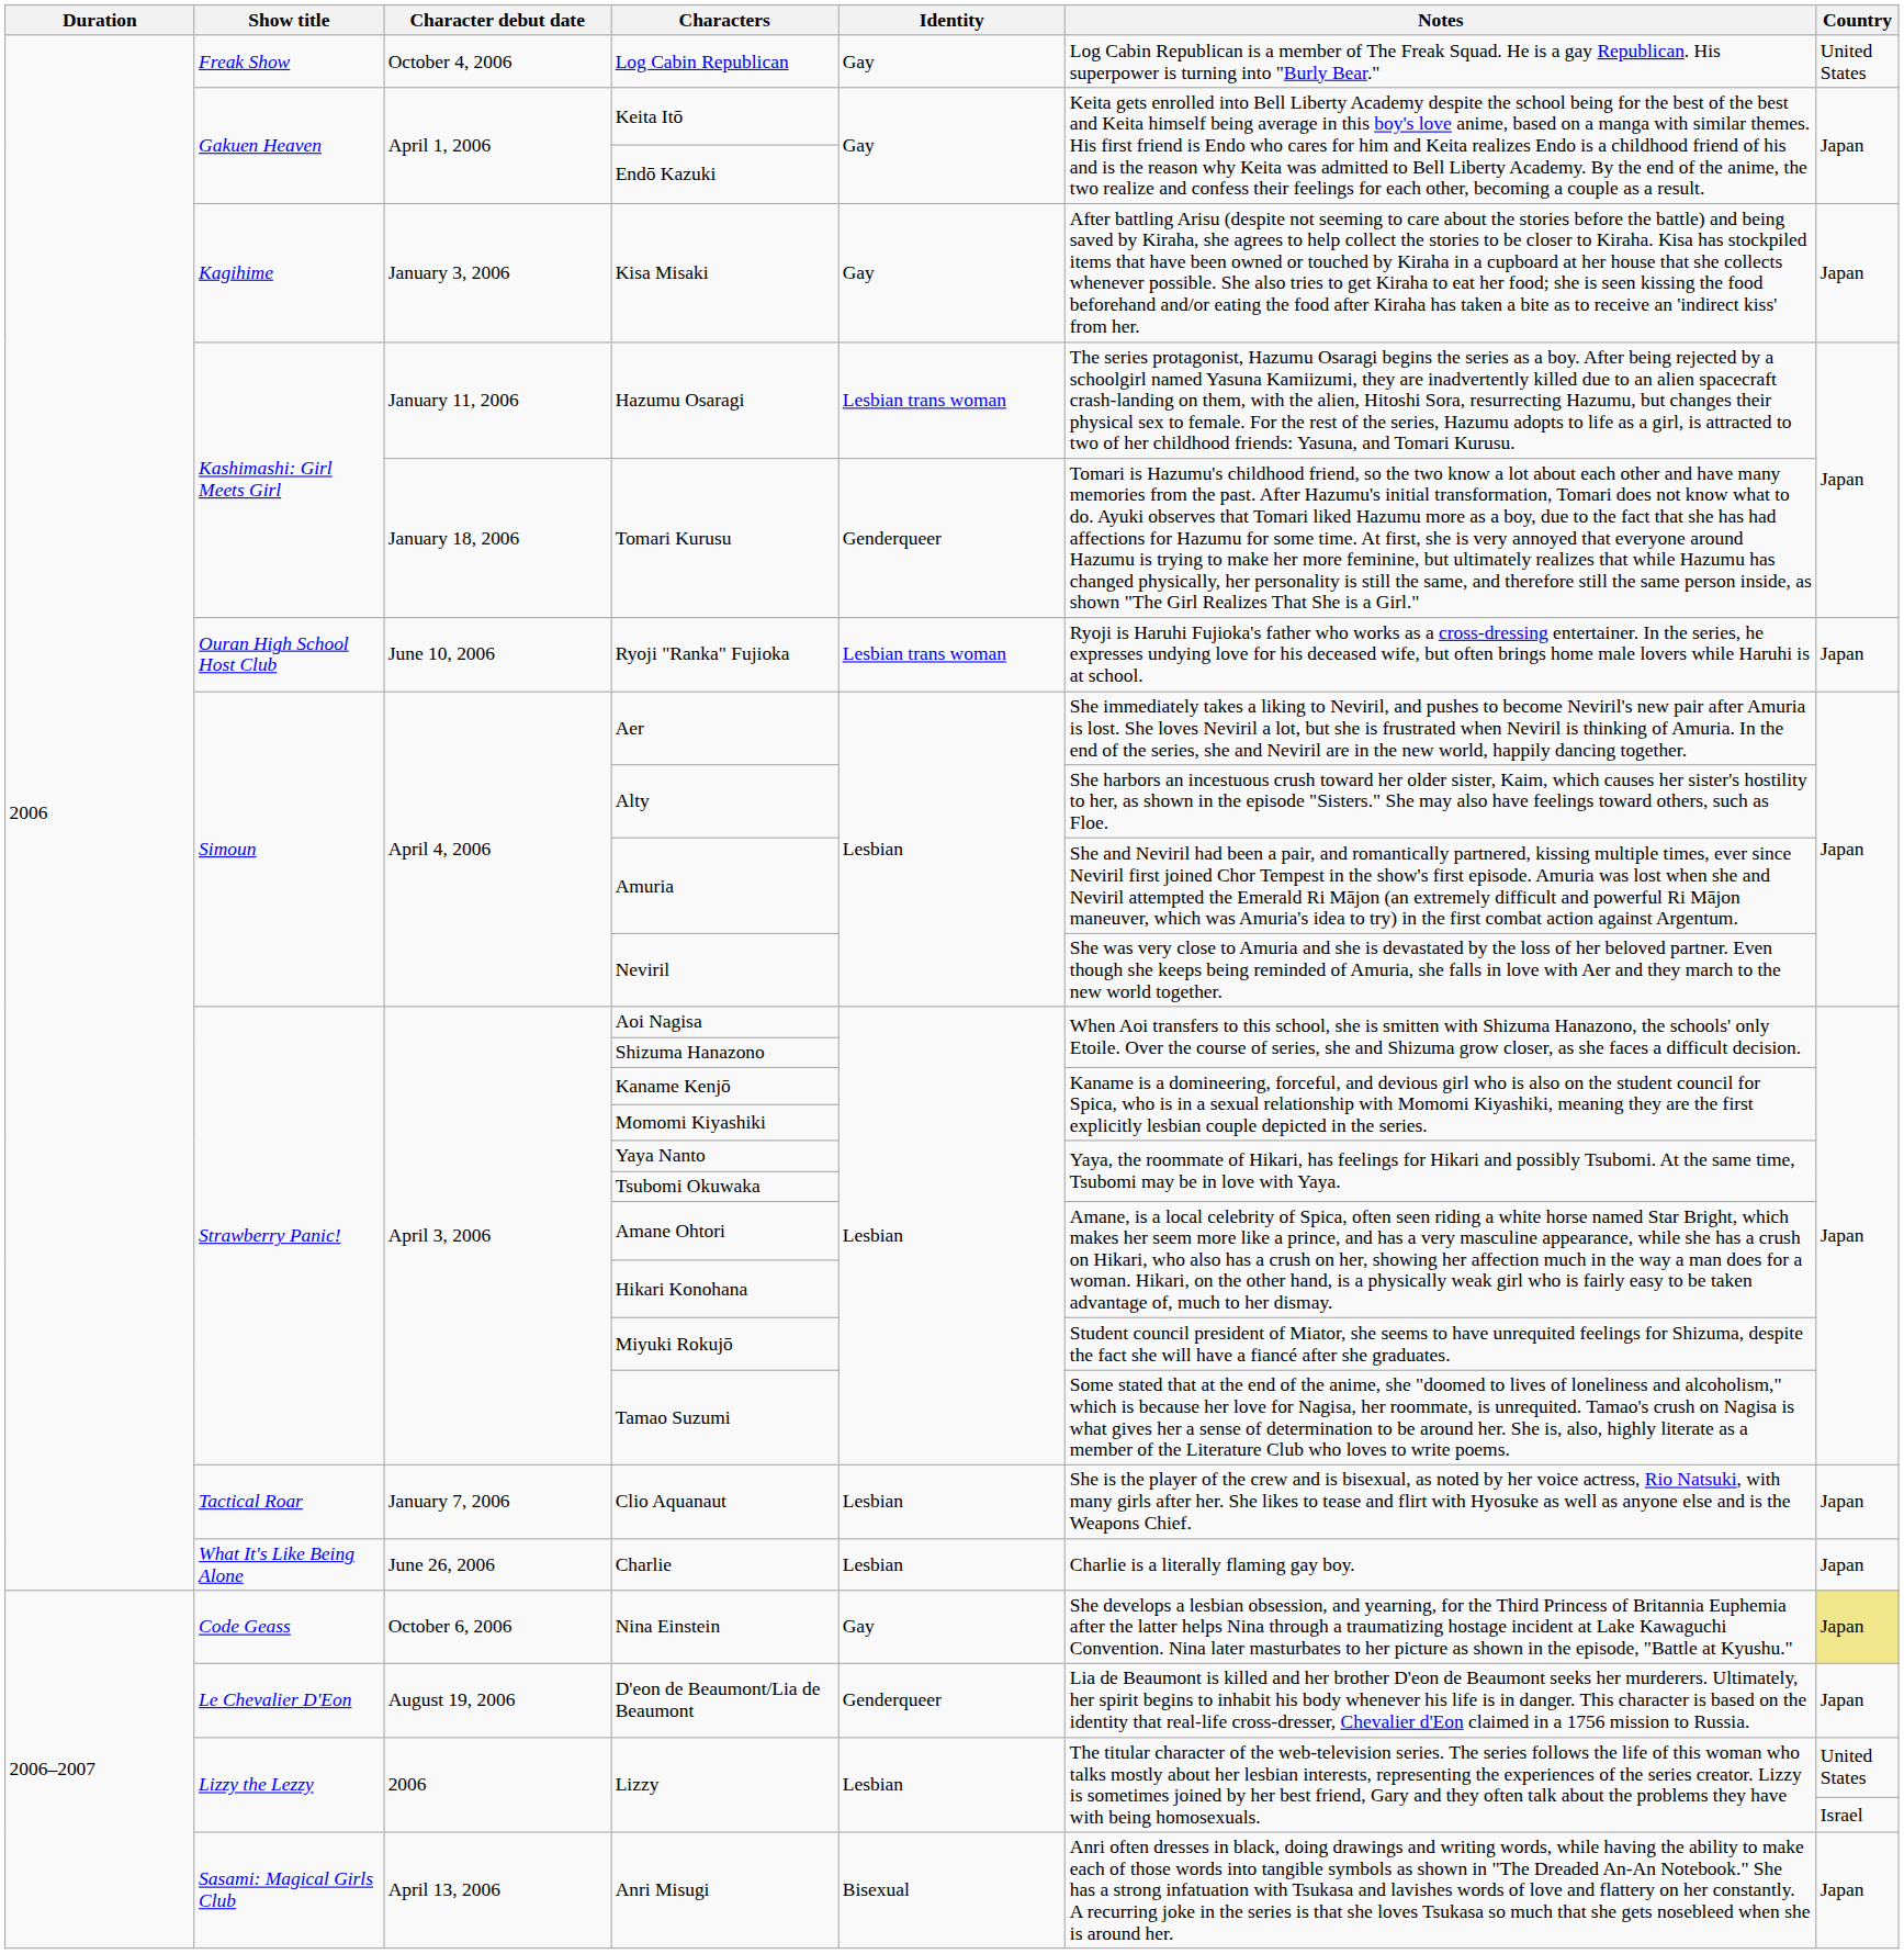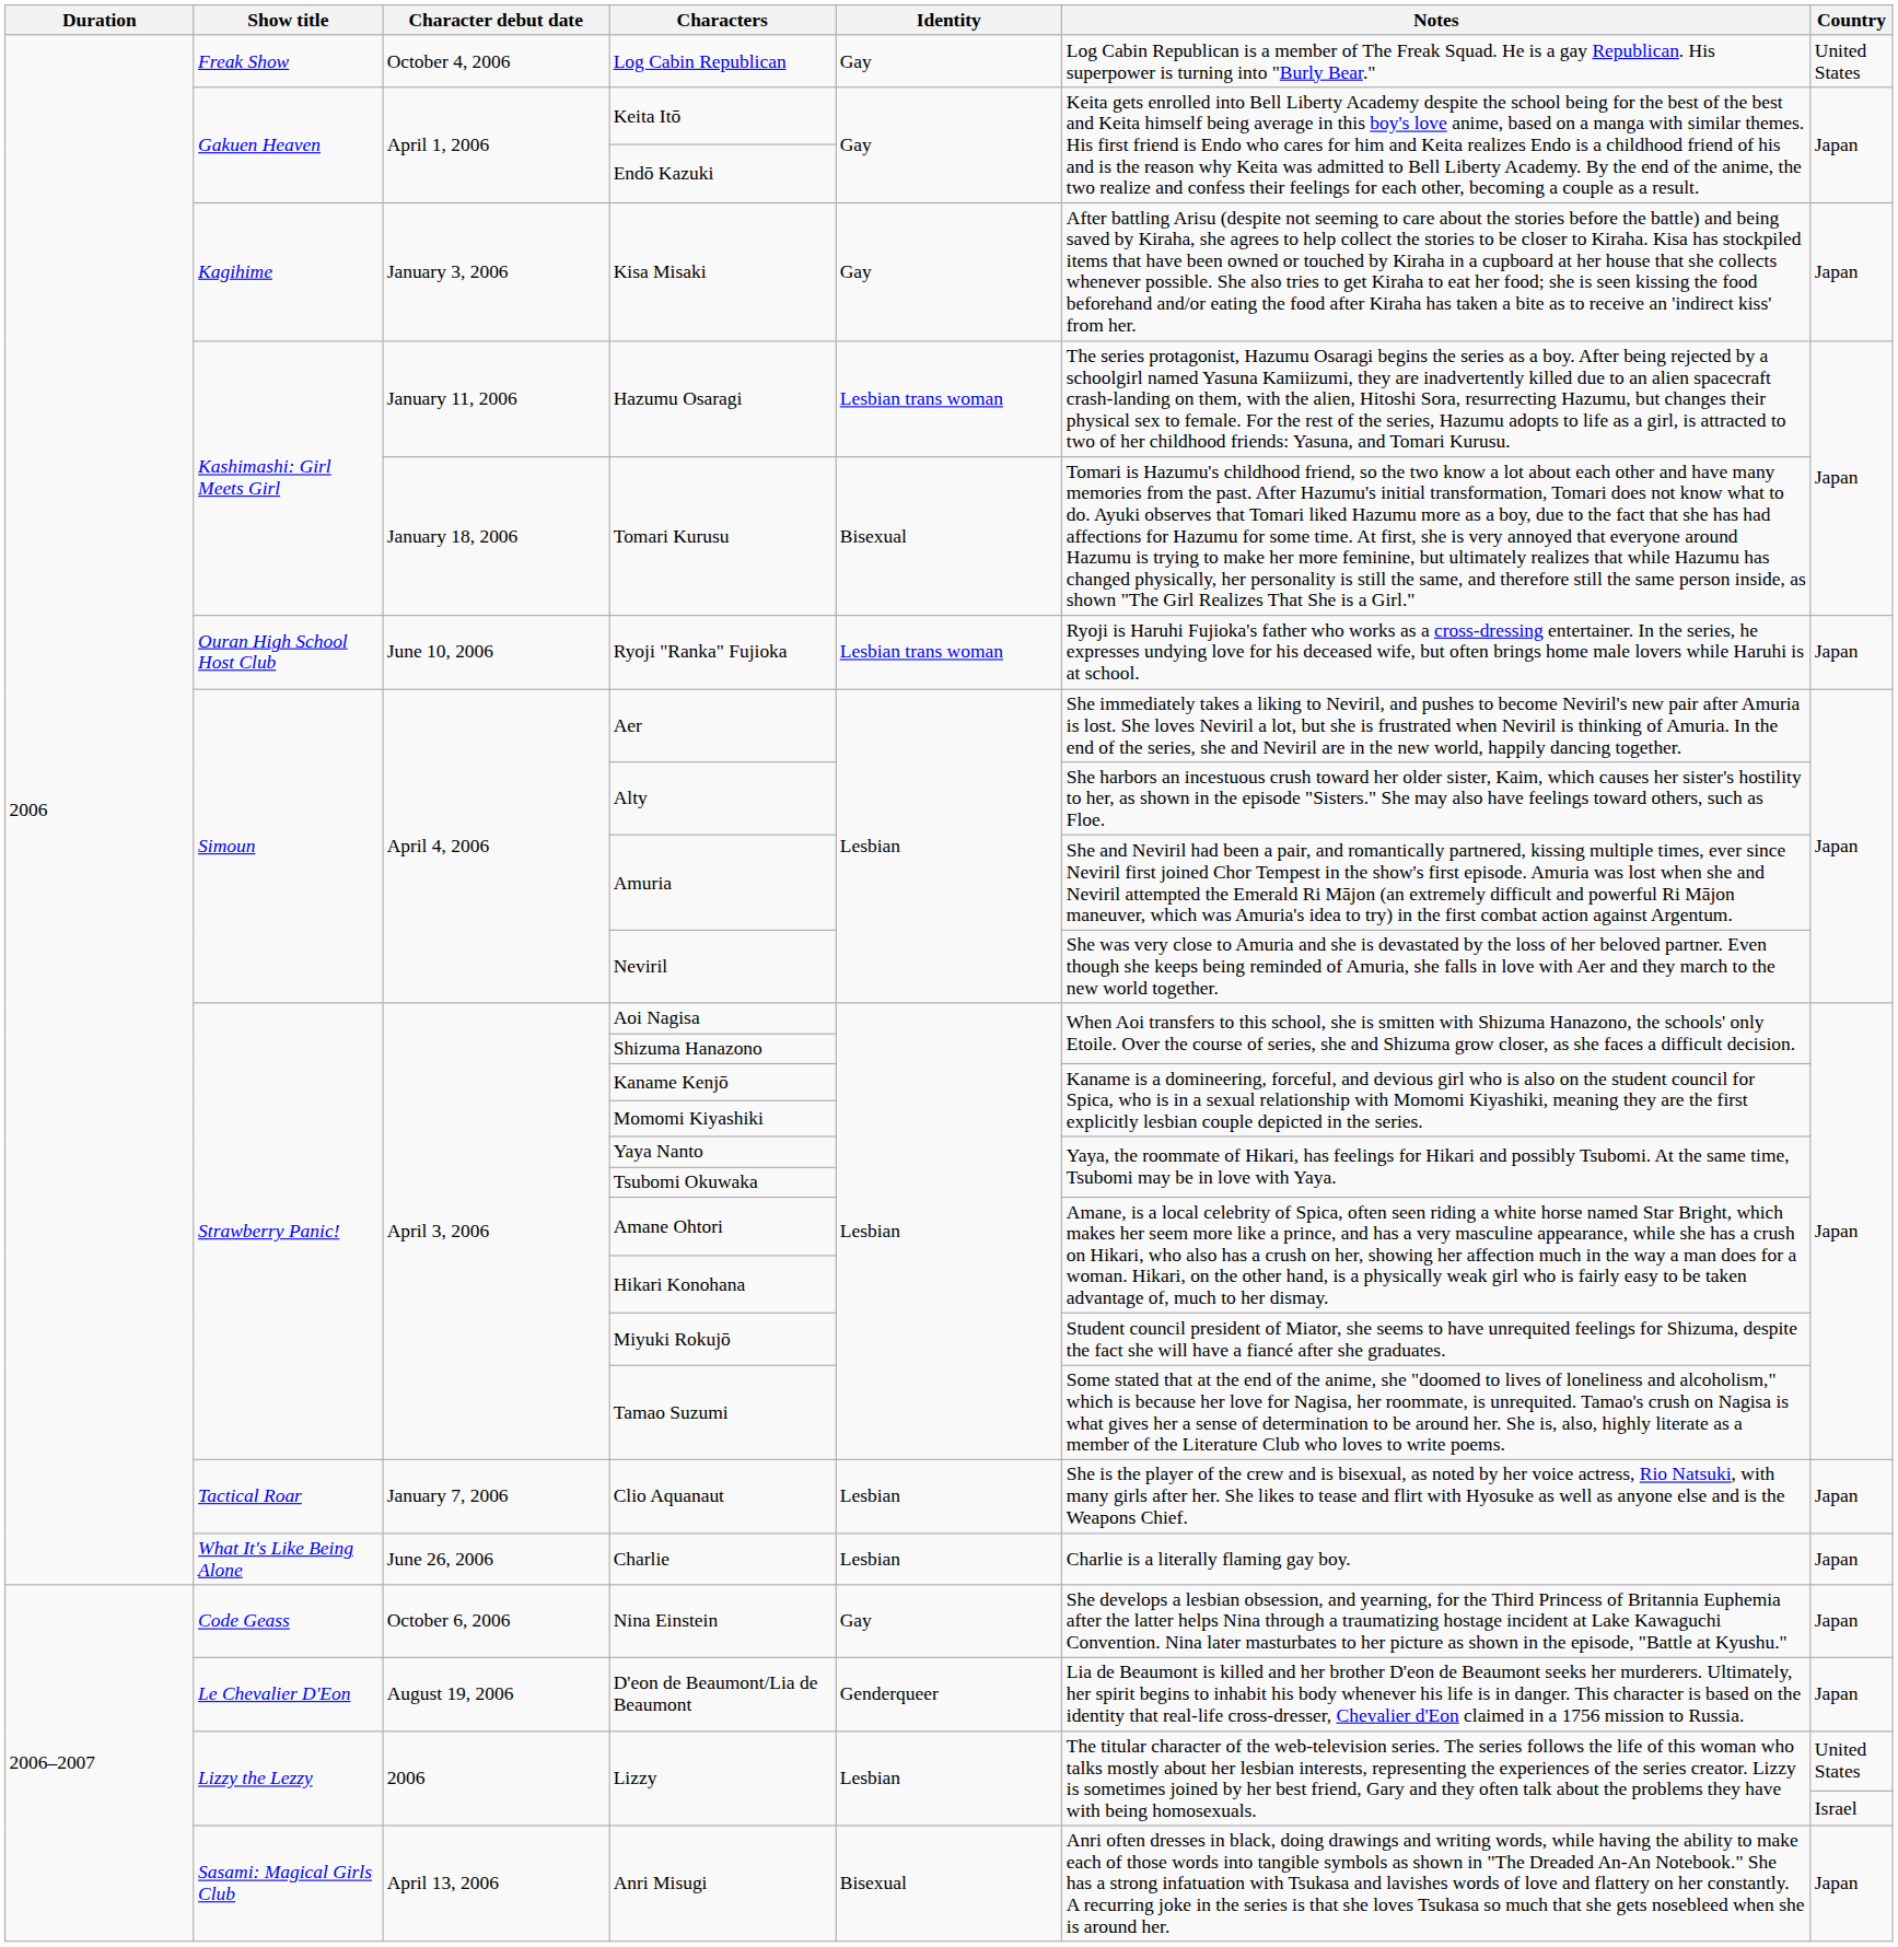 <table class="wikitable sortable" style="width: 100%">
 <tr>
 <th scope="col" style="width:10%;">Duration</th>
 <th scope="col" style="width:10%;">Show title</th>
 <th scope="col" style="width:12%;">Character debut date</th>
 <th scope="col" style="width:12%;">Characters</th>
 <th scope="col" style="width:12%;">Identity</th>
 <th>Notes</th>
 <th>Country</th>
 </tr>
 <tr>
 <td rowspan="23">2006</td>
 <td><em><a href='#'>Freak Show</a></em></td>
 <td>October 4, 2006</td>
 <td><a href='#'>Log Cabin Republican</a></td>
 <td>Gay</td>
 <td>Log Cabin Republican is a member of The Freak Squad. He is a gay <a href='#'>Republican</a>. His superpower is turning into "<a href='#'>Burly Bear</a>."</td>
 <td>United States</td>
 </tr>
 <tr>
 <td rowspan="2"><em><a href='#'>Gakuen Heaven</a></em></td>
 <td rowspan="2">April 1, 2006</td>
 <td>Keita Itō</td>
 <td rowspan="2">Gay</td>
 <td rowspan="2">Keita gets enrolled into Bell Liberty Academy despite the school being for the best of the best and Keita himself being average in this <a href='#'>boy's love</a> anime, based on a manga with similar themes. His first friend is Endo who cares for him and Keita realizes Endo is a childhood friend of his and is the reason why Keita was admitted to Bell Liberty Academy. By the end of the anime, the two realize and confess their feelings for each other, becoming a couple as a result.</td>
 <td rowspan="2">Japan</td>
 </tr>
 <tr>
 <td>Endō Kazuki</td>
 </tr>
 <tr>
 <td><em><a href='#'>Kagihime</a></em></td>
 <td>January 3, 2006</td>
 <td>Kisa Misaki</td>
 <td>Gay</td>
 <td>After battling Arisu (despite not seeming to care about the stories before the battle) and being saved by Kiraha, she agrees to help collect the stories to be closer to Kiraha. Kisa has stockpiled items that have been owned or touched by Kiraha in a cupboard at her house that she collects whenever possible. She also tries to get Kiraha to eat her food; she is seen kissing the food beforehand and/or eating the food after Kiraha has taken a bite as to receive an 'indirect kiss' from her.</td>
 <td>Japan</td>
 </tr>
 <tr>
 <td rowspan="2"><em><a href='#'>Kashimashi: Girl Meets Girl</a></em></td>
 <td>January 11, 2006</td>
 <td>Hazumu Osaragi</td>
 <td><a href='#'>Lesbian trans woman</a></td>
 <td>The series protagonist, Hazumu Osaragi begins the series as a boy. After being rejected by a schoolgirl named Yasuna Kamiizumi, they are inadvertently killed due to an alien spacecraft crash-landing on them, with the alien, Hitoshi Sora, resurrecting Hazumu, but changes their physical sex to female. For the rest of the series, Hazumu adopts to life as a girl, is attracted to two of her childhood friends: Yasuna, and Tomari Kurusu.</td>
 <td rowspan="2">Japan</td>
 </tr>
 <tr>
 <td>January 18, 2006</td>
 <td>Tomari Kurusu</td>
-<td>Genderqueer</td>
+<td>Bisexual</td>
 <td>Tomari is Hazumu's childhood friend, so the two know a lot about each other and have many memories from the past. After Hazumu's initial transformation, Tomari does not know what to do. Ayuki observes that Tomari liked Hazumu more as a boy, due to the fact that she has had affections for Hazumu for some time. At first, she is very annoyed that everyone around Hazumu is trying to make her more feminine, but ultimately realizes that while Hazumu has changed physically, her personality is still the same, and therefore still the same person inside, as shown "The Girl Realizes That She is a Girl."</td>
 </tr>
 <tr>
 <td><em><a href='#'>Ouran High School Host Club</a></em></td>
 <td>June 10, 2006</td>
 <td>Ryoji "Ranka" Fujioka</td>
 <td><a href='#'>Lesbian trans woman</a></td>
 <td>Ryoji is Haruhi Fujioka's father who works as a <a href='#'>cross-dressing</a> entertainer. In the series, he expresses undying love for his deceased wife, but often brings home male lovers while Haruhi is at school.</td>
 <td>Japan</td>
 </tr>
 <tr>
 <td rowspan="4"><a href='#'><em>Simoun</em></a></td>
 <td rowspan="4">April 4, 2006</td>
 <td>Aer</td>
 <td rowspan="4">Lesbian</td>
 <td>She immediately takes a liking to Neviril, and pushes to become Neviril's new pair after Amuria is lost. She loves Neviril a lot, but she is frustrated when Neviril is thinking of Amuria. In the end of the series, she and Neviril are in the new world, happily dancing together.</td>
 <td rowspan="4">Japan</td>
 </tr>
 <tr>
 <td>Alty</td>
 <td>She harbors an incestuous crush toward her older sister, Kaim, which causes her sister's hostility to her, as shown in the episode "Sisters." She may also have feelings toward others, such as Floe.</td>
 </tr>
 <tr>
 <td>Amuria</td>
 <td>She and Neviril had been a pair, and romantically partnered, kissing multiple times, ever since Neviril first joined Chor Tempest in the show's first episode. Amuria was lost when she and Neviril attempted the Emerald Ri Mājon (an extremely difficult and powerful Ri Mājon maneuver, which was Amuria's idea to try) in the first combat action against Argentum.</td>
 </tr>
 <tr>
 <td>Neviril</td>
 <td>She was very close to Amuria and she is devastated by the loss of her beloved partner. Even though she keeps being reminded of Amuria, she falls in love with Aer and they march to the new world together.</td>
 </tr>
 <tr>
 <td rowspan="10"><em><a href='#'>Strawberry Panic!</a></em></td>
 <td rowspan="10">April 3, 2006</td>
 <td>Aoi Nagisa</td>
 <td rowspan="10">Lesbian</td>
 <td rowspan="2">When Aoi transfers to this school, she is smitten with Shizuma Hanazono, the schools' only Etoile. Over the course of series, she and Shizuma grow closer, as she faces a difficult decision.</td>
 <td rowspan="10">Japan</td>
 </tr>
 <tr>
 <td>Shizuma Hanazono</td>
 </tr>
 <tr>
 <td>Kaname Kenjō</td>
 <td rowspan="2">Kaname is a domineering, forceful, and devious girl who is also on the student council for Spica, who is in a sexual relationship with Momomi Kiyashiki, meaning they are the first explicitly lesbian couple depicted in the series.</td>
 </tr>
 <tr>
 <td>Momomi Kiyashiki</td>
 </tr>
 <tr>
 <td>Yaya Nanto</td>
 <td rowspan="2">Yaya, the roommate of Hikari, has feelings for Hikari and possibly Tsubomi. At the same time, Tsubomi may be in love with Yaya.</td>
 </tr>
 <tr>
 <td>Tsubomi Okuwaka</td>
 </tr>
 <tr>
 <td>Amane Ohtori</td>
 <td rowspan="2">Amane, is a local celebrity of Spica, often seen riding a white horse named Star Bright, which makes her seem more like a prince, and has a very masculine appearance, while she has a crush on Hikari, who also has a crush on her, showing her affection much in the way a man does for a woman. Hikari, on the other hand, is a physically weak girl who is fairly easy to be taken advantage of, much to her dismay.</td>
 </tr>
 <tr>
 <td>Hikari Konohana</td>
 </tr>
 <tr>
 <td>Miyuki Rokujō</td>
 <td>Student council president of Miator, she seems to have unrequited feelings for Shizuma, despite the fact she will have a fiancé after she graduates.</td>
 </tr>
 <tr>
 <td>Tamao Suzumi</td>
 <td>Some stated that at the end of the anime, she "doomed to lives of loneliness and alcoholism," which is because her love for Nagisa, her roommate, is unrequited. Tamao's crush on Nagisa is what gives her a sense of determination to be around her. She is, also, highly literate as a member of the Literature Club who loves to write poems.</td>
 </tr>
 <tr>
 <td><em><a href='#'>Tactical Roar</a></em></td>
 <td>January 7, 2006</td>
 <td>Clio Aquanaut</td>
 <td>Lesbian</td>
 <td>She is the player of the crew and is bisexual, as noted by her voice actress, <a href='#'>Rio Natsuki</a>, with many girls after her. She likes to tease and flirt with Hyosuke as well as anyone else and is the Weapons Chief.</td>
 <td>Japan</td>
 </tr>
 <tr>
 <td><em><a href='#'>What It's Like Being Alone</a></em></td>
 <td>June 26, 2006</td>
 <td>Charlie</td>
 <td>Lesbian</td>
 <td>Charlie is a literally flaming gay boy.</td>
 <td>Japan</td>
 </tr>
 <tr>
 <td rowspan="7">2006–2007</td>
 <td><em><a href='#'>Code Geass</a></em></td>
 <td>October 6, 2006</td>
 <td>Nina Einstein</td>
 <td>Gay</td>
 <td>She develops a lesbian obsession, and yearning, for the Third Princess of Britannia Euphemia after the latter helps Nina through a traumatizing hostage incident at Lake Kawaguchi Convention. Nina later masturbates to her picture as shown in the episode, "Battle at Kyushu."</td>
-<td style="background: khaki;">Japan</td>
+<td>Japan</td>
 </tr>
 <tr>
 <td><em><a href='#'>Le Chevalier D'Eon</a></em></td>
 <td>August 19, 2006</td>
 <td>D'eon de Beaumont/Lia de Beaumont</td>
 <td>Genderqueer</td>
 <td>Lia de Beaumont is killed and her brother D'eon de Beaumont seeks her murderers. Ultimately, her spirit begins to inhabit his body whenever his life is in danger. This character is based on the identity that real-life cross-dresser, <a href='#'>Chevalier d'Eon</a> claimed in a 1756 mission to Russia.</td>
 <td>Japan</td>
 </tr>
 <tr>
 <td rowspan="2"><em><a href='#'>Lizzy the Lezzy</a></em></td>
 <td rowspan="2">2006</td>
 <td rowspan="2">Lizzy</td>
 <td rowspan="2">Lesbian</td>
 <td rowspan="2">The titular character of the web-television series. The series follows the life of this woman who talks mostly about her lesbian interests, representing the experiences of the series creator. Lizzy is sometimes joined by her best friend, Gary and they often talk about the problems they have with being homosexuals.</td>
 <td>United States</td>
 </tr>
 <tr>
 <td>Israel</td>
 </tr>
 <tr>
 <td><em><a href='#'>Sasami: Magical Girls Club</a></em></td>
 <td>April 13, 2006</td>
 <td>Anri Misugi</td>
 <td>Bisexual</td>
 <td>Anri often dresses in black, doing drawings and writing words, while having the ability to make each of those words into tangible symbols as shown in "The Dreaded An-An Notebook." She has a strong infatuation with Tsukasa and lavishes words of love and flattery on her constantly. A recurring joke in the series is that she loves Tsukasa so much that she gets nosebleed when she is around her.</td>
 <td>Japan</td>
 </tr>
 </table>
